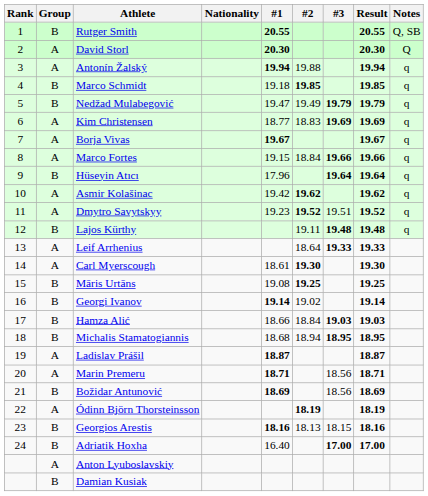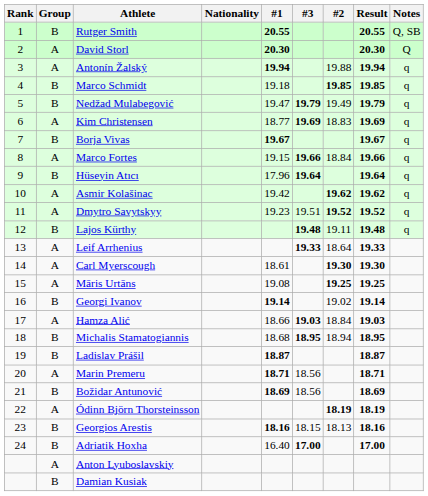 <table class="wikitable sortable" style="text-align:center">
 <tr>
 <th>Rank</th>
 <th>Group</th>
 <th>Athlete</th>
 <th>Nationality</th>
 <th>#1</th>
+<th>#3</th>
 <th>#2</th>
-<th>#3</th>
 <th>Result</th>
 <th>Notes</th>
 </tr>
 <tr bgcolor=ccffcc>
 <td>1</td>
 <td>B</td>
 <td align="left"><a href='#'>Rutger Smith</a></td>
 <td align=left></td>
 <td><strong>20.55</strong></td>
 <td></td>
 <td></td>
 <td><strong>20.55</strong></td>
 <td>Q, SB</td>
 </tr>
 <tr bgcolor=ccffcc>
 <td>2</td>
 <td>A</td>
 <td align="left"><a href='#'>David Storl</a></td>
 <td align=left></td>
 <td><strong>20.30</strong></td>
 <td></td>
 <td></td>
 <td><strong>20.30</strong></td>
 <td>Q</td>
 </tr>
 <tr bgcolor=ddffdd>
 <td>3</td>
 <td>A</td>
 <td align="left"><a href='#'>Antonín Žalský</a></td>
 <td align=left></td>
 <td><strong>19.94</strong></td>
+<td></td>
 <td>19.88</td>
-<td></td>
 <td><strong>19.94</strong></td>
 <td>q</td>
 </tr>
 <tr bgcolor=ddffdd>
 <td>4</td>
 <td>B</td>
 <td align="left"><a href='#'>Marco Schmidt</a></td>
 <td align=left></td>
 <td>19.18</td>
+<td></td>
 <td><strong>19.85</strong></td>
-<td></td>
 <td><strong>19.85</strong></td>
 <td>q</td>
 </tr>
 <tr bgcolor=ddffdd>
 <td>5</td>
 <td>B</td>
 <td align="left"><a href='#'>Nedžad Mulabegović</a></td>
 <td align=left></td>
 <td>19.47</td>
+<td><strong>19.79</strong></td>
 <td>19.49</td>
-<td><strong>19.79</strong></td>
 <td><strong>19.79</strong></td>
 <td>q</td>
 </tr>
 <tr bgcolor=ddffdd>
 <td>6</td>
 <td>A</td>
 <td align="left"><a href='#'>Kim Christensen</a></td>
 <td align=left></td>
 <td>18.77</td>
+<td><strong>19.69</strong></td>
 <td>18.83</td>
-<td><strong>19.69</strong></td>
 <td><strong>19.69</strong></td>
 <td>q</td>
 </tr>
 <tr bgcolor=ddffdd>
 <td>7</td>
-<td>A</td>
+<td>B</td>
 <td align="left"><a href='#'>Borja Vivas</a></td>
 <td align=left></td>
 <td><strong>19.67</strong></td>
 <td></td>
 <td></td>
 <td><strong>19.67</strong></td>
 <td>q</td>
 </tr>
 <tr bgcolor=ddffdd>
 <td>8</td>
 <td>A</td>
 <td align="left"><a href='#'>Marco Fortes</a></td>
 <td align=left></td>
 <td>19.15</td>
+<td><strong>19.66</strong></td>
 <td>18.84</td>
-<td><strong>19.66</strong></td>
 <td><strong>19.66</strong></td>
 <td>q</td>
 </tr>
 <tr bgcolor=ddffdd>
 <td>9</td>
 <td>B</td>
 <td align="left"><a href='#'>Hüseyin Atıcı</a></td>
 <td align=left></td>
 <td>17.96</td>
+<td><strong>19.64</strong></td>
 <td></td>
-<td><strong>19.64</strong></td>
 <td><strong>19.64</strong></td>
 <td>q</td>
 </tr>
 <tr bgcolor=ddffdd>
 <td>10</td>
 <td>A</td>
 <td align="left"><a href='#'>Asmir Kolašinac</a></td>
 <td align=left></td>
 <td>19.42</td>
+<td></td>
 <td><strong>19.62</strong></td>
-<td></td>
 <td><strong>19.62</strong></td>
 <td>q</td>
 </tr>
 <tr bgcolor=ddffdd>
 <td>11</td>
 <td>A</td>
 <td align="left"><a href='#'>Dmytro Savytskyy</a></td>
 <td align=left></td>
 <td>19.23</td>
+<td>19.51</td>
 <td><strong>19.52</strong></td>
-<td>19.51</td>
 <td><strong>19.52</strong></td>
 <td>q</td>
 </tr>
 <tr bgcolor=ddffdd>
 <td>12</td>
 <td>B</td>
 <td align="left"><a href='#'>Lajos Kürthy</a></td>
 <td align=left></td>
 <td></td>
+<td><strong>19.48</strong></td>
 <td>19.11</td>
-<td><strong>19.48</strong></td>
 <td><strong>19.48</strong></td>
 <td>q</td>
 </tr>
 <tr>
 <td>13</td>
 <td>A</td>
 <td align="left"><a href='#'>Leif Arrhenius</a></td>
 <td align=left></td>
 <td></td>
+<td><strong>19.33</strong></td>
 <td>18.64</td>
-<td><strong>19.33</strong></td>
 <td><strong>19.33</strong></td>
 <td></td>
 </tr>
 <tr>
 <td>14</td>
 <td>A</td>
 <td align="left"><a href='#'>Carl Myerscough</a></td>
 <td align=left></td>
 <td>18.61</td>
+<td></td>
 <td><strong>19.30</strong></td>
-<td></td>
 <td><strong>19.30</strong></td>
 <td></td>
 </tr>
 <tr>
 <td>15</td>
-<td>B</td>
+<td>A</td>
 <td align="left"><a href='#'>Māris Urtāns</a></td>
 <td align=left></td>
 <td>19.08</td>
+<td></td>
 <td><strong>19.25</strong></td>
-<td></td>
 <td><strong>19.25</strong></td>
 <td></td>
 </tr>
 <tr>
 <td>16</td>
 <td>B</td>
 <td align="left"><a href='#'>Georgi Ivanov</a></td>
 <td align=left></td>
 <td><strong>19.14</strong></td>
+<td></td>
 <td>19.02</td>
-<td></td>
 <td><strong>19.14</strong></td>
 <td></td>
 </tr>
 <tr>
 <td>17</td>
-<td>B</td>
+<td>A</td>
 <td align="left"><a href='#'>Hamza Alić</a></td>
 <td align=left></td>
 <td>18.66</td>
+<td><strong>19.03</strong></td>
 <td>18.84</td>
-<td><strong>19.03</strong></td>
 <td><strong>19.03</strong></td>
 <td></td>
 </tr>
 <tr>
 <td>18</td>
 <td>B</td>
 <td align="left"><a href='#'>Michalis Stamatogiannis</a></td>
 <td align=left></td>
 <td>18.68</td>
+<td><strong>18.95</strong></td>
 <td>18.94</td>
-<td><strong>18.95</strong></td>
 <td><strong>18.95</strong></td>
 <td></td>
 </tr>
 <tr>
 <td>19</td>
-<td>A</td>
+<td>B</td>
 <td align="left"><a href='#'>Ladislav Prášil</a></td>
 <td align=left></td>
 <td><strong>18.87</strong></td>
 <td></td>
 <td></td>
 <td><strong>18.87</strong></td>
 <td></td>
 </tr>
 <tr>
 <td>20</td>
 <td>A</td>
 <td align="left"><a href='#'>Marin Premeru</a></td>
 <td align=left></td>
 <td><strong>18.71</strong></td>
+<td>18.56</td>
 <td></td>
-<td>18.56</td>
 <td><strong>18.71</strong></td>
 <td></td>
 </tr>
 <tr>
 <td>21</td>
 <td>B</td>
 <td align="left"><a href='#'>Božidar Antunović</a></td>
 <td align=left></td>
 <td><strong>18.69</strong></td>
+<td>18.56</td>
 <td></td>
-<td>18.56</td>
 <td><strong>18.69</strong></td>
 <td></td>
 </tr>
 <tr>
 <td>22</td>
 <td>A</td>
 <td align="left"><a href='#'>Ódinn Björn Thorsteinsson</a></td>
 <td align=left></td>
 <td></td>
+<td></td>
 <td><strong>18.19</strong></td>
-<td></td>
 <td><strong>18.19</strong></td>
 <td></td>
 </tr>
 <tr>
 <td>23</td>
 <td>B</td>
 <td align="left"><a href='#'>Georgios Arestis</a></td>
 <td align=left></td>
 <td><strong>18.16</strong></td>
+<td>18.15</td>
 <td>18.13</td>
-<td>18.15</td>
 <td><strong>18.16</strong></td>
 <td></td>
 </tr>
 <tr>
 <td>24</td>
 <td>B</td>
 <td align="left"><a href='#'>Adriatik Hoxha</a></td>
 <td align=left></td>
 <td>16.40</td>
+<td><strong>17.00</strong></td>
 <td></td>
-<td><strong>17.00</strong></td>
 <td><strong>17.00</strong></td>
 <td></td>
 </tr>
 <tr>
 <td></td>
 <td>A</td>
 <td align="left"><a href='#'>Anton Lyuboslavskiy</a></td>
 <td align=left></td>
 <td></td>
 <td></td>
 <td></td>
 <td><strong></strong></td>
 <td></td>
 </tr>
 <tr>
 <td></td>
 <td>B</td>
 <td align="left"><a href='#'>Damian Kusiak</a></td>
 <td align=left></td>
 <td></td>
 <td></td>
 <td></td>
 <td><strong></strong></td>
 <td></td>
 </tr>
 </table>
